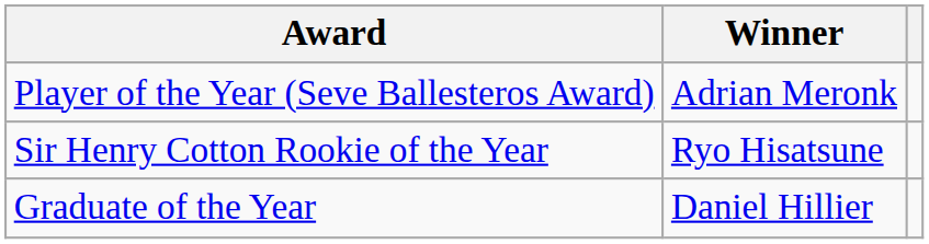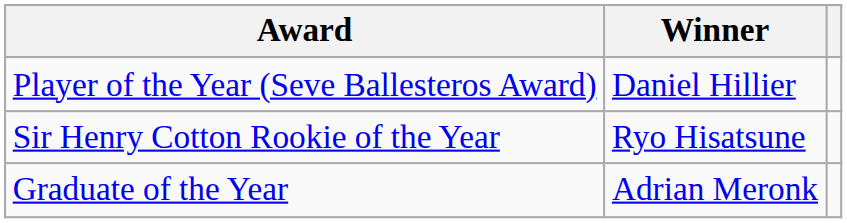 <table class="wikitable">
 <tr>
 <th>Award</th>
 <th>Winner</th>
 <th></th>
 </tr>
 <tr>
 <td><a href='#'>Player of the Year (Seve Ballesteros Award)</a></td>
-<td> <a href='#'>Adrian Meronk</a></td>
+<td> <a href='#'>Daniel Hillier</a></td>
 <td></td>
 </tr>
 <tr>
 <td><a href='#'>Sir Henry Cotton Rookie of the Year</a></td>
 <td> <a href='#'>Ryo Hisatsune</a></td>
 <td></td>
 </tr>
 <tr>
 <td><a href='#'>Graduate of the Year</a></td>
-<td> <a href='#'>Daniel Hillier</a></td>
+<td> <a href='#'>Adrian Meronk</a></td>
 <td></td>
 </tr>
 </table>
